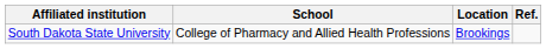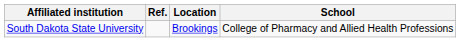 <table class="wikitable sortable">
 <tr>
 <th>Affiliated institution</th>
+<th>Ref.</th>
+<th>Location</th>
 <th>School</th>
-<th>Location</th>
-<th>Ref.</th>
 </tr>
 <tr>
 <td><a href='#'>South Dakota State University</a></td>
+<td></td>
+<td><a href='#'>Brookings</a></td>
 <td>College of Pharmacy and Allied Health Professions</td>
-<td><a href='#'>Brookings</a></td>
-<td></td>
 </tr>
 </table>
